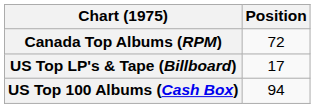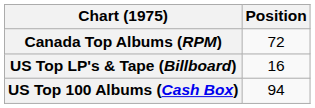 <table class="wikitable plainrowheaders" style="text-align:center">
 <tr>
 <th scope="col">Chart (1975)</th>
 <th scope="col">Position</th>
 </tr>
 <tr>
 <th scope="row">Canada Top Albums (<em>RPM</em>)</th>
 <td>72</td>
 </tr>
 <tr>
 <th scope="row">US Top LP's & Tape (<em>Billboard</em>)</th>
-<td>17</td>
+<td>16</td>
 </tr>
 <tr>
 <th scope="row">US Top 100 Albums (<em><a href='#'>Cash Box</a></em>)</th>
 <td>94</td>
 </tr>
 </table>
